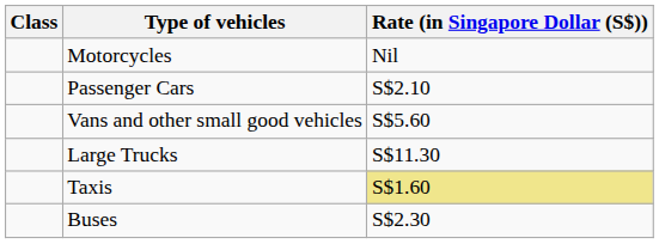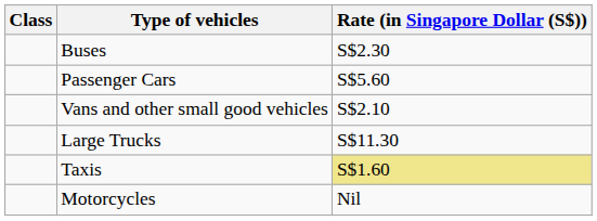 <table class="wikitable">
 <tr>
 <th>Class</th>
 <th>Type of vehicles</th>
 <th>Rate (in <a href='#'>Singapore Dollar</a> (S$))</th>
 </tr>
 <tr>
 <td></td>
-<td>Motorcycles</td>
-<td>Nil</td>
+<td>Buses</td>
+<td>S$2.30</td>
 </tr>
 <tr>
 <td></td>
 <td>Passenger Cars</td>
-<td>S$2.10</td>
+<td>S$5.60</td>
 </tr>
 <tr>
 <td></td>
 <td>Vans and other small good vehicles</td>
-<td>S$5.60</td>
+<td>S$2.10</td>
 </tr>
 <tr>
 <td></td>
 <td>Large Trucks</td>
 <td>S$11.30</td>
 </tr>
 <tr>
 <td></td>
 <td>Taxis</td>
 <td style="background: khaki;">S$1.60</td>
 </tr>
 <tr>
 <td></td>
-<td>Buses</td>
-<td>S$2.30</td>
+<td>Motorcycles</td>
+<td>Nil</td>
 </tr>
 </table>
